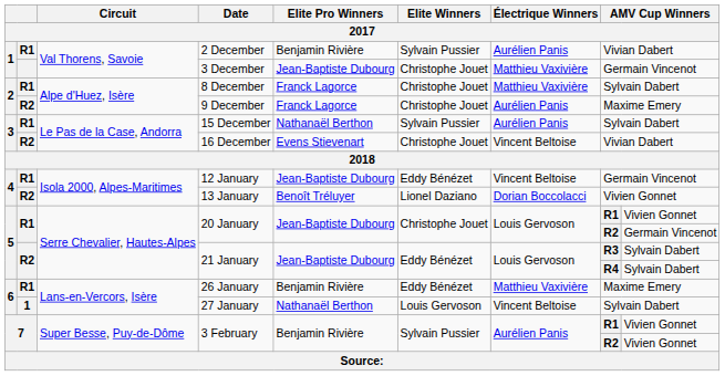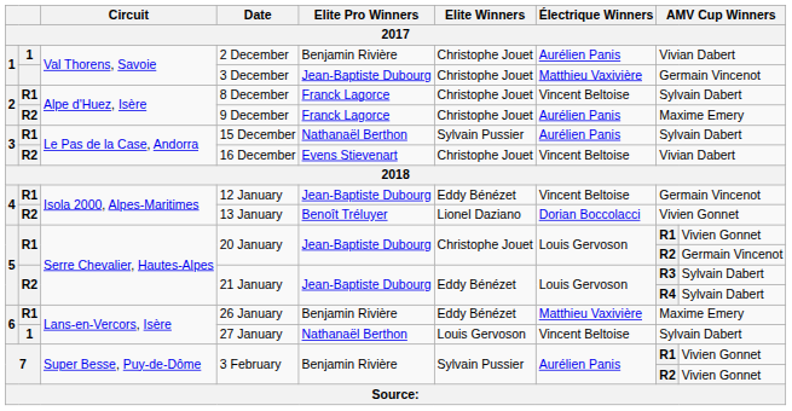 <table class="wikitable" style="font-size: 85%">
 <tr>
 <th colspan=2></th>
 <th>Circuit</th>
 <th>Date</th>
 <th>Elite Pro Winners</th>
 <th>Elite Winners</th>
 <th>Électrique Winners</th>
 <th colspan=2>AMV Cup Winners</th>
 </tr>
 <tr>
 <th align=center colspan=9>2017</th>
 </tr>
 <tr>
 <th rowspan=2>1</th>
-<th>R1</th>
+<th>1</th>
 <td rowspan=2> <a href='#'>Val Thorens</a>, <a href='#'>Savoie</a></td>
 <td>2 December</td>
 <td> Benjamin Rivière</td>
-<td> Sylvain Pussier</td>
+<td> Christophe Jouet</td>
 <td> <a href='#'>Aurélien Panis</a></td>
 <td colspan=2> Vivian Dabert</td>
 </tr>
 <tr>
 <th></th>
 <td>3 December</td>
 <td> <a href='#'>Jean-Baptiste Dubourg</a></td>
 <td> Christophe Jouet</td>
 <td> <a href='#'>Matthieu Vaxivière</a></td>
 <td colspan=2> Germain Vincenot</td>
 </tr>
 <tr>
 <th rowspan=2>2</th>
 <th>R1</th>
 <td rowspan=2> <a href='#'>Alpe d'Huez</a>, <a href='#'>Isère</a></td>
 <td>8 December</td>
 <td> <a href='#'>Franck Lagorce</a></td>
 <td> Christophe Jouet</td>
-<td> <a href='#'>Matthieu Vaxivière</a></td>
+<td> Vincent Beltoise</td>
 <td colspan=2> Sylvain Dabert</td>
 </tr>
 <tr>
 <th>R2</th>
 <td>9 December</td>
 <td> <a href='#'>Franck Lagorce</a></td>
 <td> Christophe Jouet</td>
 <td> <a href='#'>Aurélien Panis</a></td>
 <td colspan=2> Maxime Emery</td>
 </tr>
 <tr>
 <th rowspan=2>3</th>
 <th>R1</th>
 <td rowspan=2> <a href='#'>Le Pas de la Case</a>, <a href='#'>Andorra</a></td>
 <td>15 December</td>
 <td> <a href='#'>Nathanaël Berthon</a></td>
 <td> Sylvain Pussier</td>
 <td> <a href='#'>Aurélien Panis</a></td>
 <td colspan=2> Sylvain Dabert</td>
 </tr>
 <tr>
 <th>R2</th>
 <td>16 December</td>
 <td> <a href='#'>Evens Stievenart</a></td>
 <td> Christophe Jouet</td>
 <td> Vincent Beltoise</td>
 <td colspan=2> Vivian Dabert</td>
 </tr>
 <tr>
 <th align=center colspan=9>2018</th>
 </tr>
 <tr>
 <th rowspan=2>4</th>
 <th>R1</th>
 <td rowspan=2> <a href='#'>Isola 2000</a>, <a href='#'>Alpes-Maritimes</a></td>
 <td>12 January</td>
 <td> <a href='#'>Jean-Baptiste Dubourg</a></td>
 <td> Eddy Bénézet</td>
 <td> Vincent Beltoise</td>
 <td colspan=2> Germain Vincenot</td>
 </tr>
 <tr>
 <th>R2</th>
 <td>13 January</td>
 <td> <a href='#'>Benoît Tréluyer</a></td>
 <td> Lionel Daziano</td>
 <td> <a href='#'>Dorian Boccolacci</a></td>
 <td colspan=2> Vivien Gonnet</td>
 </tr>
 <tr>
 <th rowspan=4>5</th>
 <th rowspan=2>R1</th>
 <td rowspan=4> <a href='#'>Serre Chevalier</a>, <a href='#'>Hautes-Alpes</a></td>
 <td rowspan=2>20 January</td>
 <td rowspan=2> <a href='#'>Jean-Baptiste Dubourg</a></td>
 <td rowspan=2> Christophe Jouet</td>
 <td rowspan=2> Louis Gervoson</td>
 <th>R1</th>
 <td> Vivien Gonnet</td>
 </tr>
 <tr>
 <th>R2</th>
 <td> Germain Vincenot</td>
 </tr>
 <tr>
 <th rowspan=2>R2</th>
 <td rowspan=2>21 January</td>
 <td rowspan=2> <a href='#'>Jean-Baptiste Dubourg</a></td>
 <td rowspan=2> Eddy Bénézet</td>
 <td rowspan=2> Louis Gervoson</td>
 <th>R3</th>
 <td> Sylvain Dabert</td>
 </tr>
 <tr>
 <th>R4</th>
 <td> Sylvain Dabert</td>
 </tr>
 <tr>
 <th rowspan=2>6</th>
 <th>R1</th>
 <td rowspan=2> <a href='#'>Lans-en-Vercors</a>, <a href='#'>Isère</a></td>
 <td>26 January</td>
 <td> Benjamin Rivière</td>
 <td> Eddy Bénézet</td>
 <td> <a href='#'>Matthieu Vaxivière</a></td>
 <td colspan=2> Maxime Emery</td>
 </tr>
 <tr>
 <th>1</th>
 <td>27 January</td>
 <td> <a href='#'>Nathanaël Berthon</a></td>
 <td> Louis Gervoson</td>
 <td> Vincent Beltoise</td>
 <td colspan=2> Sylvain Dabert</td>
 </tr>
 <tr>
 <th rowspan=2 colspan=2>7</th>
 <td rowspan=2> <a href='#'>Super Besse</a>, <a href='#'>Puy-de-Dôme</a></td>
 <td rowspan=2>3 February</td>
 <td rowspan=2> Benjamin Rivière</td>
 <td rowspan=2> Sylvain Pussier</td>
 <td rowspan=2> <a href='#'>Aurélien Panis</a></td>
 <th>R1</th>
 <td> Vivien Gonnet</td>
 </tr>
 <tr>
 <th>R2</th>
 <td> Vivien Gonnet</td>
 </tr>
 <tr>
 <th colspan=9>Source:</th>
 </tr>
 </table>
